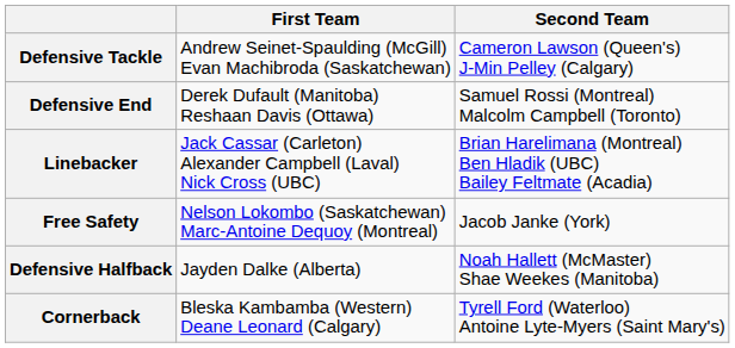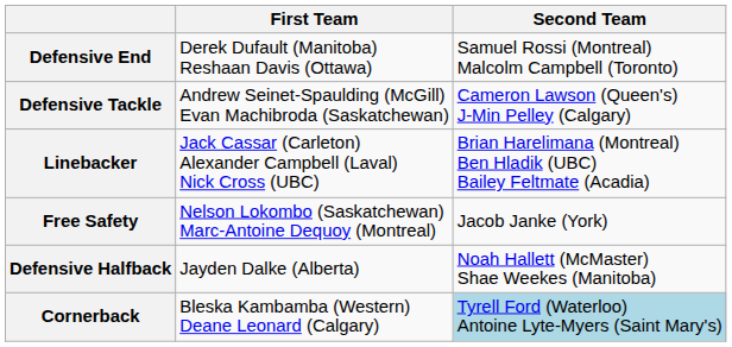 <table class="wikitable">
 <tr>
 <th></th>
 <th>First Team</th>
 <th>Second Team</th>
 </tr>
 <tr>
+<th>Defensive End</th>
+<td>Derek Dufault (Manitoba)<br>Reshaan Davis (Ottawa)</td>
+<td>Samuel Rossi (Montreal)<br>Malcolm Campbell (Toronto)</td>
+</tr>
+<tr>
 <th>Defensive Tackle</th>
 <td>Andrew Seinet-Spaulding (McGill)<br>Evan Machibroda (Saskatchewan)</td>
 <td><a href='#'>Cameron Lawson</a> (Queen's)<br><a href='#'>J-Min Pelley</a> (Calgary)</td>
-</tr>
-<tr>
-<th>Defensive End</th>
-<td>Derek Dufault (Manitoba)<br>Reshaan Davis (Ottawa)</td>
-<td>Samuel Rossi (Montreal)<br>Malcolm Campbell (Toronto)</td>
 </tr>
 <tr>
 <th>Linebacker</th>
 <td><a href='#'>Jack Cassar</a> (Carleton)<br>Alexander Campbell (Laval)<br><a href='#'>Nick Cross</a> (UBC)</td>
 <td><a href='#'>Brian Harelimana</a> (Montreal)<br><a href='#'>Ben Hladik</a> (UBC)<br><a href='#'>Bailey Feltmate</a> (Acadia)</td>
 </tr>
 <tr>
 <th>Free Safety</th>
 <td><a href='#'>Nelson Lokombo</a> (Saskatchewan)<br><a href='#'>Marc-Antoine Dequoy</a> (Montreal)</td>
 <td>Jacob Janke (York)</td>
 </tr>
 <tr>
 <th>Defensive Halfback</th>
 <td>Jayden Dalke (Alberta)</td>
 <td><a href='#'>Noah Hallett</a> (McMaster)<br>Shae Weekes (Manitoba)</td>
 </tr>
 <tr>
 <th>Cornerback</th>
 <td>Bleska Kambamba (Western)<br><a href='#'>Deane Leonard</a> (Calgary)</td>
-<td><a href='#'>Tyrell Ford</a> (Waterloo)<br>Antoine Lyte-Myers (Saint Mary's)</td>
+<td style="background: lightblue;"><a href='#'>Tyrell Ford</a> (Waterloo)<br>Antoine Lyte-Myers (Saint Mary's)</td>
 </tr>
 </table>
